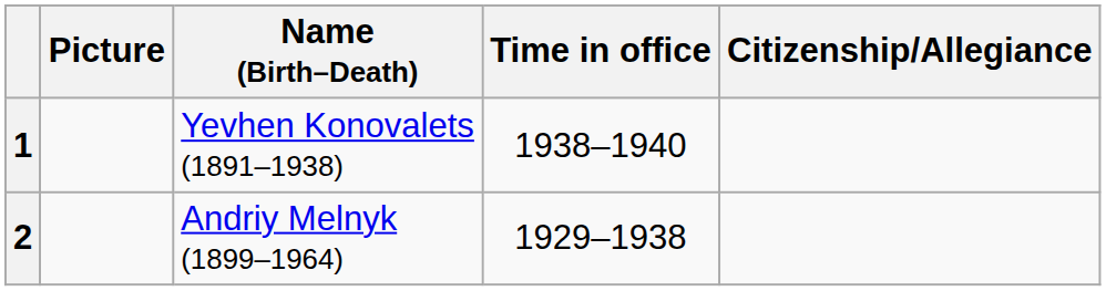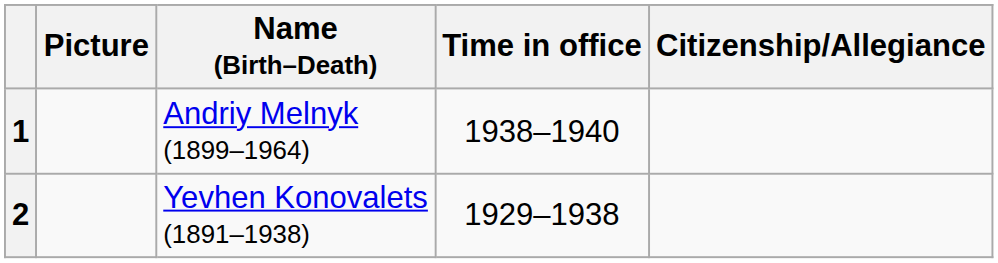 <table class="wikitable">
 <tr>
 <th></th>
 <th>Picture</th>
 <th>Name<br><small>(Birth–Death)</small></th>
 <th>Time in office</th>
 <th>Citizenship/Allegiance</th>
 </tr>
 <tr>
 <th>1</th>
 <td></td>
-<td><a href='#'>Yevhen Konovalets</a><small><br>(1891–1938)</small></td>
+<td><a href='#'>Andriy Melnyk</a><small><br>(1899–1964)</small></td>
 <td align=center>1938–1940</td>
 <td><small></small></td>
 </tr>
 <tr>
 <th>2</th>
 <td></td>
-<td><a href='#'>Andriy Melnyk</a><small><br>(1899–1964)</small></td>
+<td><a href='#'>Yevhen Konovalets</a><small><br>(1891–1938)</small></td>
 <td align=center>1929–1938</td>
 <td><small></small></td>
 </tr>
 </table>
